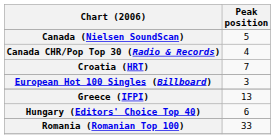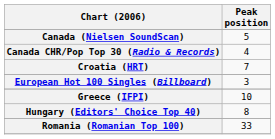 <table class="wikitable sortable plainrowheaders" style="text-align:center">
 <tr>
 <th>Chart (2006)</th>
 <th>Peak<br>position</th>
 </tr>
 <tr>
 </tr>
 <tr>
 </tr>
 <tr>
 </tr>
 <tr>
 </tr>
 <tr>
 </tr>
 <tr>
 <th scope="row">Canada (<a href='#'>Nielsen SoundScan</a>)</th>
 <td>5</td>
 </tr>
 <tr>
 <th scope="row">Canada CHR/Pop Top 30 (<em><a href='#'>Radio & Records</a></em>)</th>
 <td>4</td>
 </tr>
 <tr>
 <th scope="row">Croatia (<a href='#'>HRT</a>)</th>
 <td>7</td>
 </tr>
 <tr>
 </tr>
 <tr>
 </tr>
 <tr>
 <th scope="row"><a href='#'>European Hot 100 Singles</a> (<em><a href='#'>Billboard</a></em>)</th>
 <td>3</td>
 </tr>
 <tr>
 </tr>
 <tr>
 </tr>
 <tr>
 </tr>
 <tr>
 <th scope="row">Greece (<a href='#'>IFPI</a>)</th>
-<td>13</td>
+<td>10</td>
 </tr>
 <tr>
 <th scope="row">Hungary (<a href='#'>Editors' Choice Top 40</a>)</th>
-<td>6</td>
+<td>8</td>
 </tr>
 <tr>
 </tr>
 <tr>
 </tr>
 <tr>
 </tr>
 <tr>
 </tr>
 <tr>
 </tr>
 <tr>
 </tr>
 <tr>
 <th scope="row">Romania (<a href='#'>Romanian Top 100</a>)</th>
 <td>33</td>
 </tr>
 <tr>
 </tr>
 <tr>
 </tr>
 <tr>
 </tr>
 <tr>
 </tr>
 <tr>
 </tr>
 <tr>
 </tr>
 <tr>
 </tr>
 <tr>
 </tr>
 <tr>
 </tr>
 </table>
